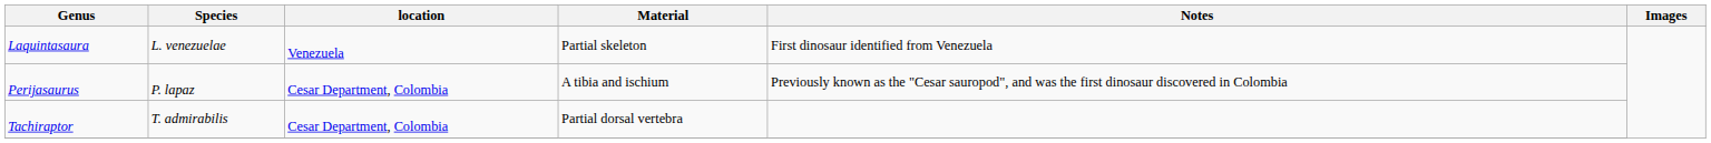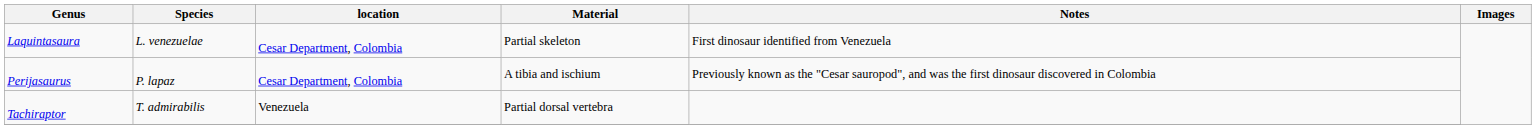 <table class="wikitable" align="center" width="100%">
 <tr>
 <th>Genus</th>
 <th>Species</th>
 <th>location</th>
 <th>Material</th>
 <th>Notes</th>
 <th>Images</th>
 </tr>
 <tr>
 <td><em><a href='#'>Laquintasaura</a></em></td>
 <td><em>L. venezuelae</em></td>
-<td><br><a href='#'>Venezuela</a></td>
+<td><br><a href='#'>Cesar Department</a>, <a href='#'>Colombia</a></td>
 <td>Partial skeleton</td>
 <td>First dinosaur identified from Venezuela</td>
 <td rowspan="99"></td>
 </tr>
 <tr>
 <td><br><em><a href='#'>Perijasaurus</a></em></td>
 <td><br><em>P. lapaz</em></td>
 <td><br><a href='#'>Cesar Department</a>, <a href='#'>Colombia</a></td>
 <td>A tibia and ischium</td>
 <td>Previously known as the "Cesar sauropod", and was the first dinosaur discovered in Colombia</td>
 </tr>
 <tr>
 <td><br><em><a href='#'>Tachiraptor</a></em></td>
 <td><em>T. admirabilis</em></td>
-<td><br><a href='#'>Cesar Department</a>, <a href='#'>Colombia</a></td>
+<td>Venezuela</td>
 <td>Partial dorsal vertebra</td>
 <td></td>
 </tr>
 <tr>
 </tr>
 </table>
